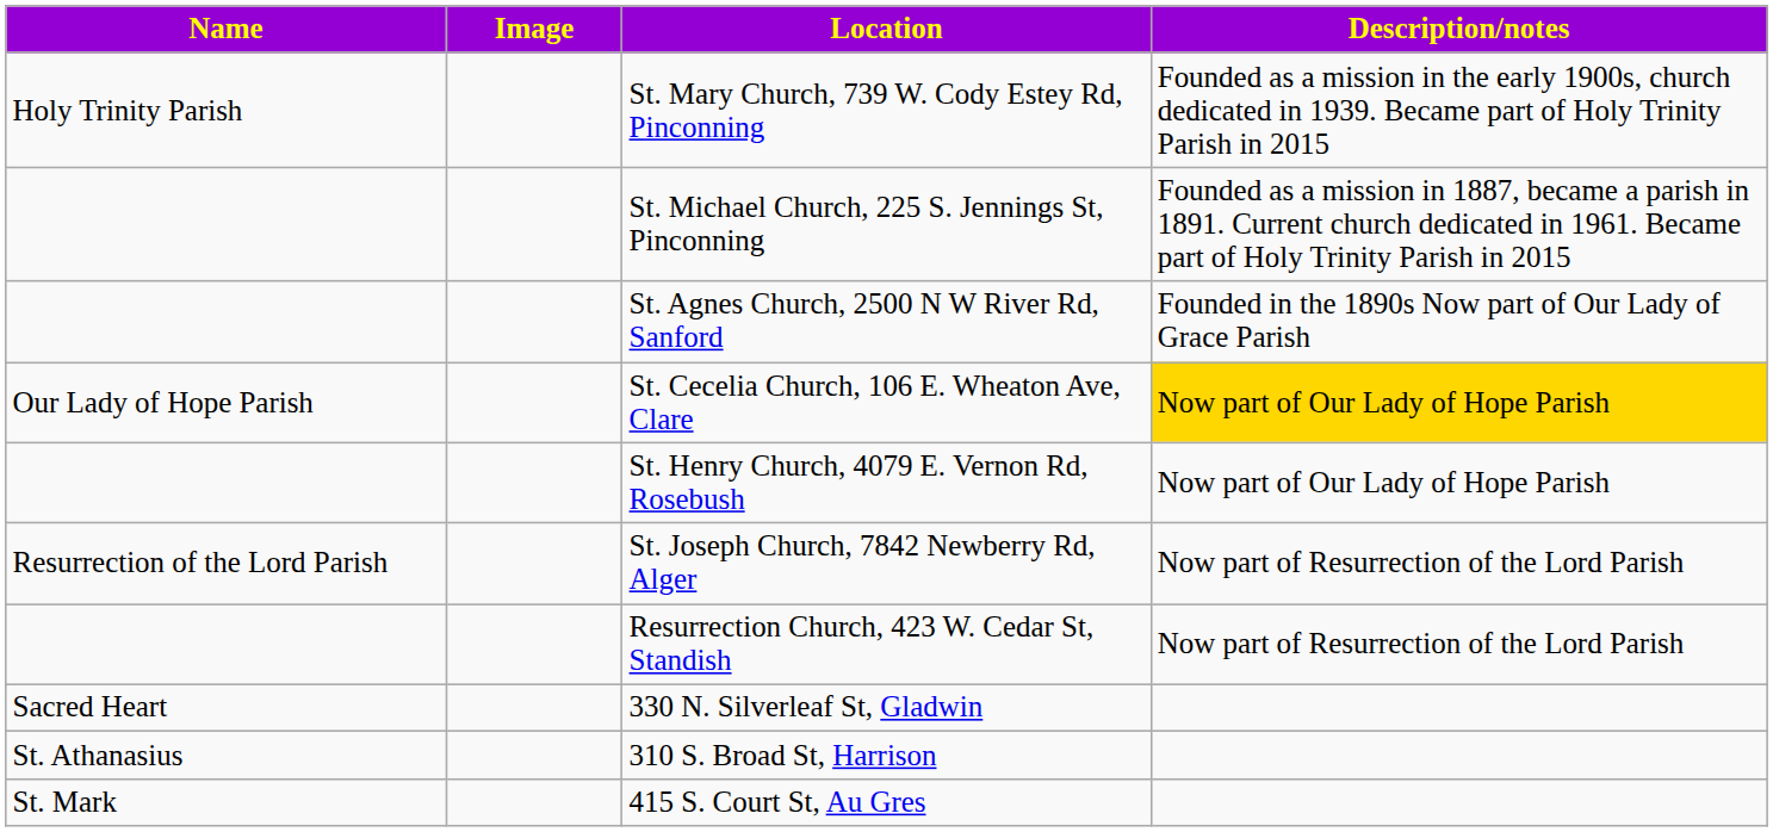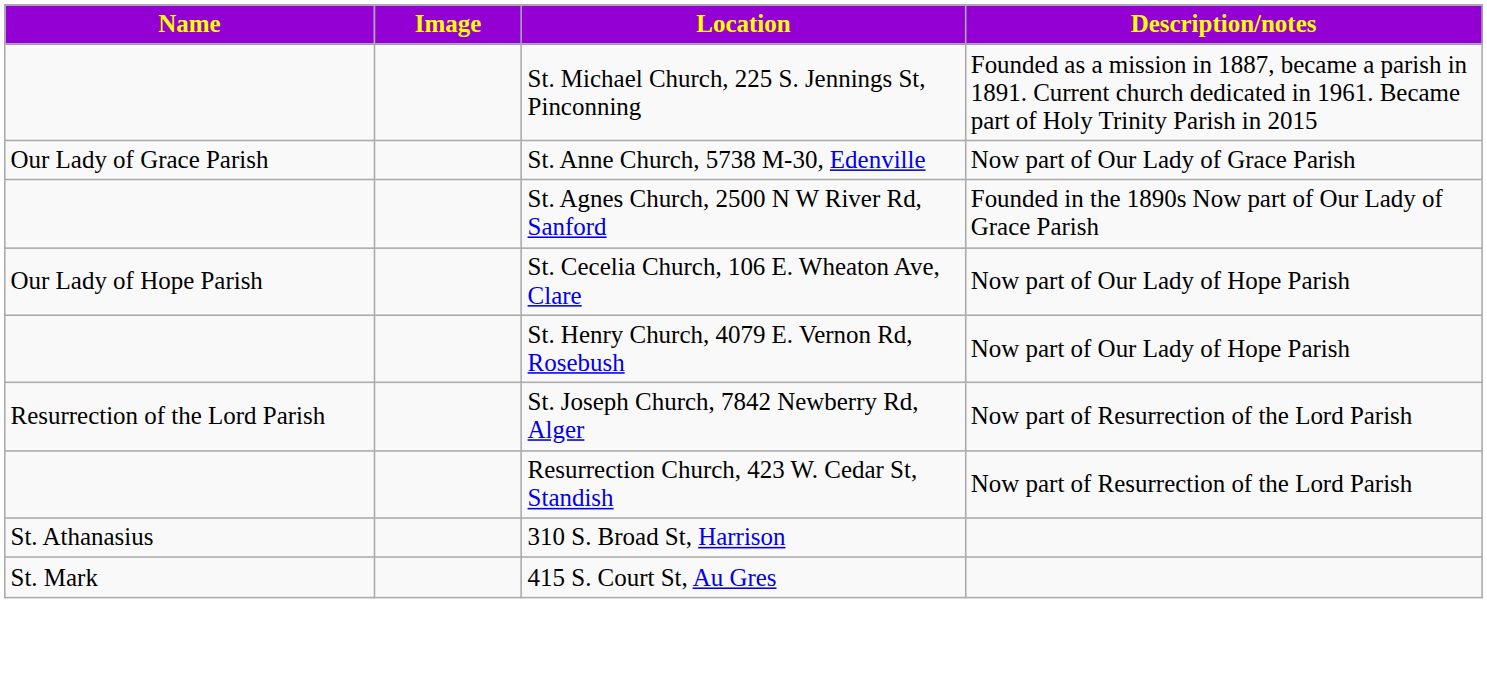 <table class="wikitable sortable" style="width:75%">
 <tr>
 <th style="background:darkviolet; color:yellow;" width="25%"><strong>Name</strong></th>
 <th style="background:darkviolet; color:yellow;" width="10%"><strong>Image</strong></th>
 <th style="background:darkviolet; color:yellow;" width="30%"><strong>Location</strong></th>
 <th style="background:darkviolet; color:yellow;" width="35%"><strong>Description/notes</strong></th>
 </tr>
 <tr>
-<td>Holy Trinity Parish</td>
-<td></td>
-<td>St. Mary Church, 739 W. Cody Estey Rd, <a href='#'>Pinconning</a></td>
-<td>Founded as a mission in the early 1900s, church dedicated in 1939. Became part of Holy Trinity Parish in 2015</td>
-</tr>
-<tr>
 <td></td>
 <td></td>
 <td>St. Michael Church, 225 S. Jennings St, Pinconning</td>
 <td>Founded as a mission in 1887, became a parish in 1891. Current church dedicated in 1961. Became part of Holy Trinity Parish in 2015</td>
+</tr>
+<tr>
+<td>Our Lady of Grace Parish</td>
+<td></td>
+<td>St. Anne Church, 5738 M-30, <a href='#'>Edenville</a></td>
+<td>Now part of Our Lady of Grace Parish</td>
 </tr>
 <tr>
 <td></td>
 <td></td>
 <td>St. Agnes Church, 2500 N W River Rd, <a href='#'>Sanford</a></td>
 <td>Founded in the 1890s Now part of Our Lady of Grace Parish</td>
 </tr>
 <tr>
 <td>Our Lady of Hope Parish</td>
 <td></td>
 <td>St. Cecelia Church, 106 E. Wheaton Ave, <a href='#'>Clare</a></td>
-<td style="background: gold;">Now part of Our Lady of Hope Parish</td>
+<td>Now part of Our Lady of Hope Parish</td>
 </tr>
 <tr>
 <td></td>
 <td></td>
 <td>St. Henry Church, 4079 E. Vernon Rd, <a href='#'>Rosebush</a></td>
 <td>Now part of Our Lady of Hope Parish</td>
 </tr>
 <tr>
 <td>Resurrection of the Lord Parish</td>
 <td></td>
 <td>St. Joseph Church, 7842 Newberry Rd, <a href='#'>Alger</a></td>
 <td>Now part of Resurrection of the Lord Parish</td>
 </tr>
 <tr>
 <td></td>
 <td></td>
 <td>Resurrection Church, 423 W. Cedar St, <a href='#'>Standish</a></td>
 <td>Now part of Resurrection of the Lord Parish</td>
 </tr>
 <tr>
-<td>Sacred Heart</td>
-<td></td>
-<td>330 N. Silverleaf St, <a href='#'>Gladwin</a></td>
-<td></td>
-</tr>
-<tr>
 <td>St. Athanasius</td>
 <td></td>
 <td>310 S. Broad St, <a href='#'>Harrison</a></td>
 <td></td>
 </tr>
 <tr>
 <td>St. Mark</td>
 <td></td>
 <td>415 S. Court St, <a href='#'>Au Gres</a></td>
 <td></td>
 </tr>
 </table>
